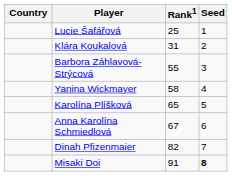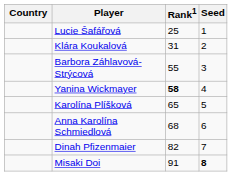 <table class="sortable wikitable">
 <tr>
 <th width="70">Country</th>
 <th width="175">Player</th>
 <th>Rank<sup>1</sup></th>
 <th>Seed</th>
 </tr>
 <tr>
 <td></td>
 <td><a href='#'>Lucie Šafářová</a></td>
 <td>25</td>
 <td>1</td>
 </tr>
 <tr>
 <td></td>
 <td><a href='#'>Klára Koukalová</a></td>
 <td>31</td>
 <td>2</td>
 </tr>
 <tr>
 <td></td>
 <td><a href='#'>Barbora Záhlavová-Strýcová</a></td>
 <td>55</td>
 <td>3</td>
 </tr>
 <tr>
 <td></td>
 <td><a href='#'>Yanina Wickmayer</a></td>
-<td>58</td>
+<td><strong>58</strong></td>
 <td>4</td>
 </tr>
 <tr>
 <td></td>
 <td><a href='#'>Karolína Plíšková</a></td>
 <td>65</td>
 <td>5</td>
 </tr>
 <tr>
 <td></td>
 <td><a href='#'>Anna Karolína Schmiedlová</a></td>
-<td>67</td>
+<td>68</td>
 <td>6</td>
 </tr>
 <tr>
 <td></td>
 <td><a href='#'>Dinah Pfizenmaier</a></td>
 <td>82</td>
 <td>7</td>
 </tr>
 <tr>
 <td></td>
 <td><a href='#'>Misaki Doi</a></td>
 <td>91</td>
 <td><strong>8</strong></td>
 </tr>
 </table>
